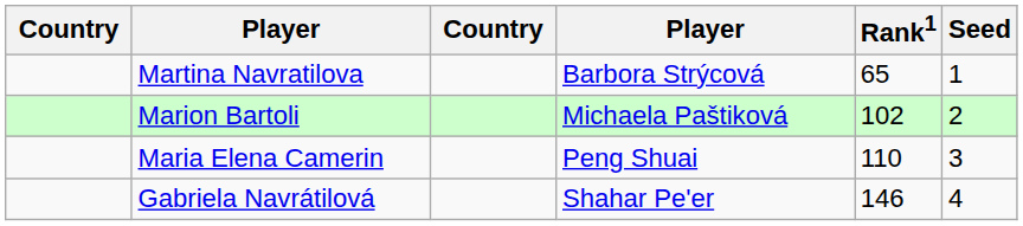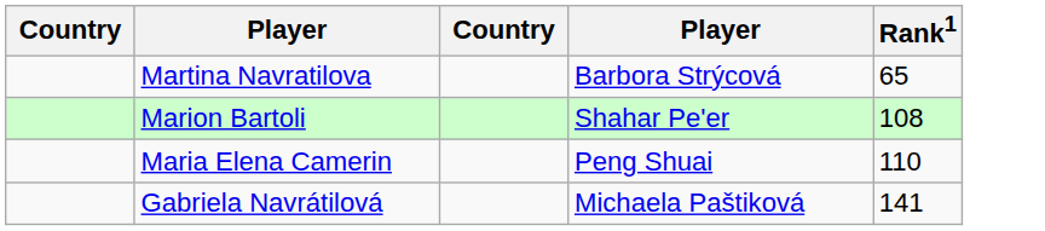 <table class="sortable wikitable">
 <tr>
 <th width="70">Country</th>
 <th width="175">Player</th>
 <th width="70">Country</th>
 <th width="175">Player</th>
 <th>Rank<sup>1</sup></th>
-<th>Seed</th>
 </tr>
 <tr>
 <td></td>
 <td><a href='#'>Martina Navratilova</a></td>
 <td></td>
 <td><a href='#'>Barbora Strýcová</a></td>
 <td>65</td>
-<td>1</td>
 </tr>
 <tr style="background:#cfc;">
 <td></td>
 <td><a href='#'>Marion Bartoli</a></td>
 <td></td>
-<td><a href='#'>Michaela Paštiková</a></td>
-<td>102</td>
-<td>2</td>
+<td><a href='#'>Shahar Pe'er</a></td>
+<td>108</td>
 </tr>
 <tr>
 <td></td>
 <td><a href='#'>Maria Elena Camerin</a></td>
 <td></td>
 <td><a href='#'>Peng Shuai</a></td>
 <td>110</td>
-<td>3</td>
 </tr>
 <tr>
 <td></td>
 <td><a href='#'>Gabriela Navrátilová</a></td>
 <td></td>
-<td><a href='#'>Shahar Pe'er</a></td>
-<td>146</td>
-<td>4</td>
+<td><a href='#'>Michaela Paštiková</a></td>
+<td>141</td>
 </tr>
 </table>
